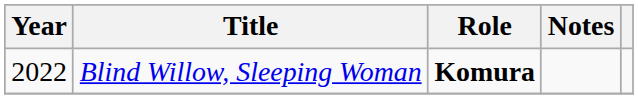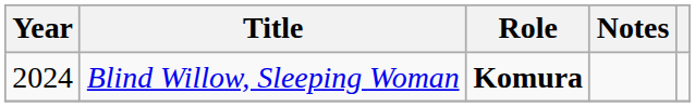 <table class="wikitable ">
 <tr>
 <th>Year</th>
 <th>Title</th>
 <th>Role</th>
 <th>Notes</th>
 <th></th>
 </tr>
 <tr>
-<td>2022</td>
+<td>2024</td>
 <td><em><a href='#'>Blind Willow, Sleeping Woman</a></em></td>
 <td><strong>Komura</strong></td>
 <td></td>
 <td></td>
 </tr>
 <tr>
 </tr>
 </table>
